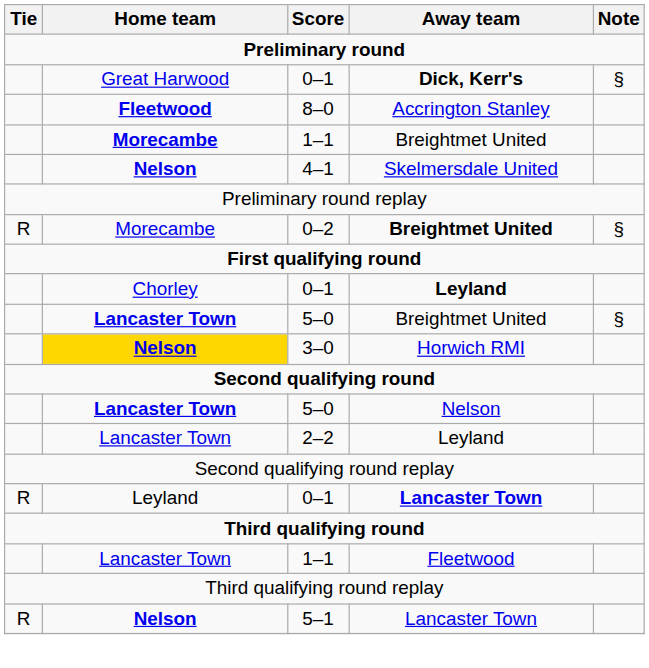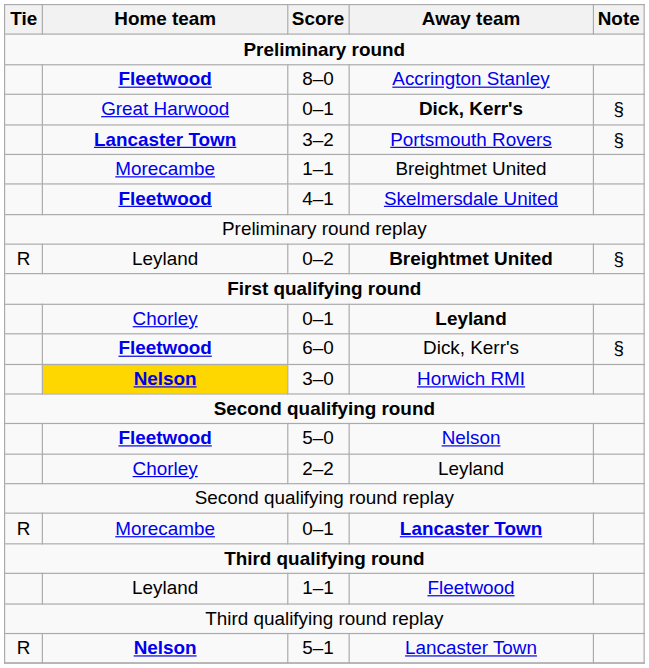 <table class="wikitable" style="text-align:center;">
 <tr>
 <th width=25>Tie</th>
 <th width=200>Home team</th>
 <th width=20>Score</th>
 <th width=200>Away team</th>
 <th width=25>Note</th>
 </tr>
 <tr>
 <td colspan="5"><strong>Preliminary round</strong></td>
 </tr>
 <tr>
 <td></td>
+<td><strong><a href='#'>Fleetwood</a></strong></td>
+<td>8–0</td>
+<td><a href='#'>Accrington Stanley</a></td>
+<td></td>
+</tr>
+<tr>
+<td></td>
 <td><a href='#'>Great Harwood</a></td>
 <td>0–1</td>
 <td><strong>Dick, Kerr's</strong></td>
 <td>§</td>
 </tr>
 <tr>
 <td></td>
-<td><strong><a href='#'>Fleetwood</a></strong></td>
-<td>8–0</td>
-<td><a href='#'>Accrington Stanley</a></td>
-<td></td>
+<td><strong><a href='#'>Lancaster Town</a></strong></td>
+<td>3–2</td>
+<td><a href='#'>Portsmouth Rovers</a></td>
+<td>§</td>
 </tr>
 <tr>
 <td></td>
-<td><strong><a href='#'>Morecambe</a></strong></td>
+<td><a href='#'>Morecambe</a></td>
 <td>1–1</td>
 <td>Breightmet United</td>
 <td></td>
 </tr>
 <tr>
 <td></td>
-<td><strong><a href='#'>Nelson</a></strong></td>
+<td><strong><a href='#'>Fleetwood</a></strong></td>
 <td>4–1</td>
 <td><a href='#'>Skelmersdale United</a></td>
 <td></td>
 </tr>
 <tr>
 <td colspan="5">Preliminary round replay</td>
 </tr>
 <tr>
 <td>R</td>
-<td><a href='#'>Morecambe</a></td>
+<td>Leyland</td>
 <td>0–2</td>
 <td><strong>Breightmet United</strong></td>
 <td>§</td>
 </tr>
 <tr>
 <td colspan="5"><strong>First qualifying round</strong></td>
 </tr>
 <tr>
 <td></td>
 <td><a href='#'>Chorley</a></td>
 <td>0–1</td>
 <td><strong>Leyland</strong></td>
 <td></td>
 </tr>
 <tr>
 <td></td>
-<td><strong><a href='#'>Lancaster Town</a></strong></td>
-<td>5–0</td>
-<td>Breightmet United</td>
+<td><strong><a href='#'>Fleetwood</a></strong></td>
+<td>6–0</td>
+<td>Dick, Kerr's</td>
 <td>§</td>
 </tr>
 <tr>
 <td></td>
 <td style="background: gold;"><strong><a href='#'>Nelson</a></strong></td>
 <td>3–0</td>
 <td><a href='#'>Horwich RMI</a></td>
 <td></td>
 </tr>
 <tr>
 <td colspan="5"><strong>Second qualifying round</strong></td>
 </tr>
 <tr>
 <td></td>
-<td><strong><a href='#'>Lancaster Town</a></strong></td>
+<td><strong><a href='#'>Fleetwood</a></strong></td>
 <td>5–0</td>
 <td><a href='#'>Nelson</a></td>
 <td></td>
 </tr>
 <tr>
 <td></td>
-<td><a href='#'>Lancaster Town</a></td>
+<td><a href='#'>Chorley</a></td>
 <td>2–2</td>
 <td>Leyland</td>
 <td></td>
 </tr>
 <tr>
 <td colspan="5">Second qualifying round replay</td>
 </tr>
 <tr>
 <td>R</td>
-<td>Leyland</td>
+<td><a href='#'>Morecambe</a></td>
 <td>0–1</td>
 <td><strong><a href='#'>Lancaster Town</a></strong></td>
 <td></td>
 </tr>
 <tr>
 <td colspan="5"><strong>Third qualifying round</strong></td>
 </tr>
 <tr>
 <td></td>
-<td><a href='#'>Lancaster Town</a></td>
+<td>Leyland</td>
 <td>1–1</td>
 <td><a href='#'>Fleetwood</a></td>
 <td></td>
 </tr>
 <tr>
 <td colspan="5">Third qualifying round replay</td>
 </tr>
 <tr>
 <td>R</td>
 <td><strong><a href='#'>Nelson</a></strong></td>
 <td>5–1</td>
 <td><a href='#'>Lancaster Town</a></td>
 <td></td>
 </tr>
 <tr>
 </tr>
 </table>
